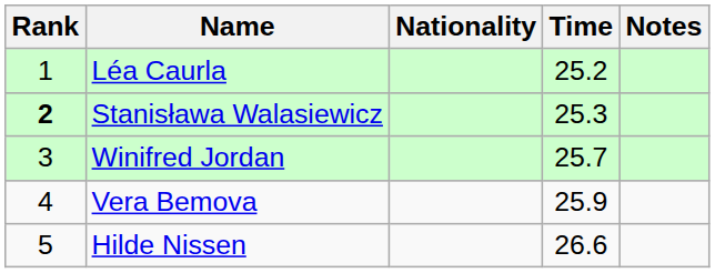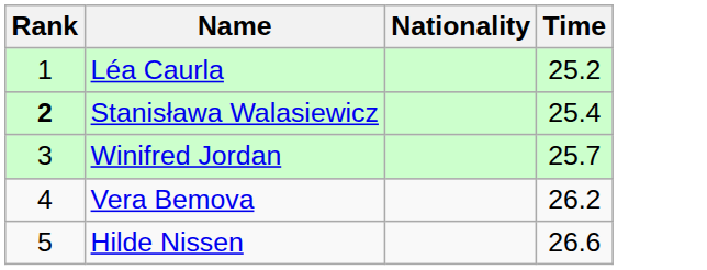 <table class="wikitable sortable" style="text-align:center">
 <tr>
 <th>Rank</th>
 <th>Name</th>
 <th>Nationality</th>
 <th>Time</th>
-<th>Notes</th>
 </tr>
 <tr bgcolor=ccffcc>
 <td>1</td>
 <td align=left><a href='#'>Léa Caurla</a></td>
 <td align=left></td>
 <td>25.2</td>
-<td></td>
 </tr>
 <tr bgcolor=ccffcc>
 <td><strong>2</strong></td>
 <td align=left><a href='#'>Stanisława Walasiewicz</a></td>
 <td align=left></td>
-<td>25.3</td>
-<td></td>
+<td>25.4</td>
 </tr>
 <tr bgcolor=ccffcc>
 <td>3</td>
 <td align=left><a href='#'>Winifred Jordan</a></td>
 <td align=left></td>
 <td>25.7</td>
-<td></td>
 </tr>
 <tr>
 <td>4</td>
 <td align=left><a href='#'>Vera Bemova</a></td>
 <td align=left></td>
-<td>25.9</td>
-<td></td>
+<td>26.2</td>
 </tr>
 <tr>
 <td>5</td>
 <td align=left><a href='#'>Hilde Nissen</a></td>
 <td align=left></td>
 <td>26.6</td>
-<td></td>
 </tr>
 </table>
